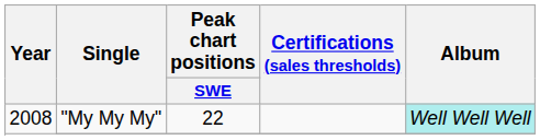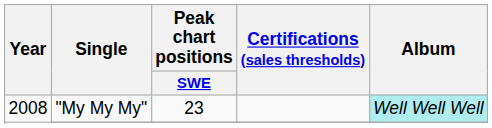 <table class="wikitable plainrowheaders" style="text-align:center;" border="1">
 <tr>
 <th scope="col" rowspan="2">Year</th>
 <th scope="col" rowspan="2">Single</th>
 <th scope="col" colspan="1">Peak chart positions</th>
 <th scope="col" rowspan="2"><a href='#'>Certifications</a><br><small><a href='#'>(sales thresholds)</a></small></th>
 <th scope="col" rowspan="2">Album</th>
 </tr>
 <tr>
 <th scope="col" style="width:4em;font-size:85%;"><a href='#'>SWE</a><br></th>
 </tr>
 <tr>
 <td rowspan="2">2008</td>
 <td>"My My My"</td>
-<td>22</td>
+<td>23</td>
 <td></td>
 <td style="background: paleturquoise;"><em>Well Well Well</em></td>
 </tr>
 <tr>
 </tr>
 </table>
